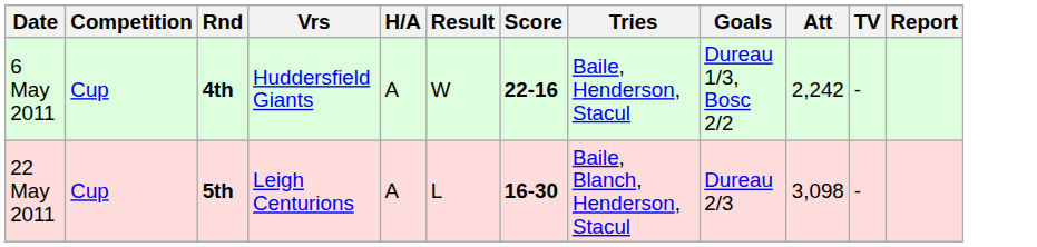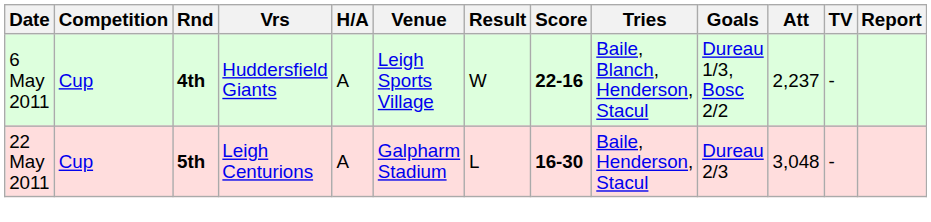 <table class="wikitable"  style="font-size:85%; width:100%;">
 <tr>
 <th>Date</th>
 <th>Competition</th>
 <th>Rnd</th>
 <th>Vrs</th>
 <th>H/A</th>
+<th>Venue</th>
 <th>Result</th>
 <th>Score</th>
 <th>Tries</th>
 <th>Goals</th>
 <th>Att</th>
 <th>TV</th>
 <th>Report</th>
 </tr>
 <tr style="background:#ddffdd;" width=20 | >
 <td>6 May 2011</td>
 <td><a href='#'>Cup</a></td>
 <td><strong>4th</strong></td>
 <td><a href='#'>Huddersfield Giants</a></td>
 <td>A</td>
+<td><a href='#'>Leigh Sports Village</a></td>
 <td>W</td>
 <td><strong>22-16</strong></td>
-<td><a href='#'>Baile</a>, <a href='#'>Henderson</a>, <a href='#'>Stacul</a></td>
+<td><a href='#'>Baile</a>, <a href='#'>Blanch</a>, <a href='#'>Henderson</a>, <a href='#'>Stacul</a></td>
 <td><a href='#'>Dureau</a> 1/3, <a href='#'>Bosc</a> 2/2</td>
-<td>2,242</td>
+<td>2,237</td>
 <td>-</td>
 <td></td>
 </tr>
 <tr style="background:#ffdddd;" width=20 | >
 <td>22 May 2011</td>
 <td><a href='#'>Cup</a></td>
 <td><strong>5th</strong></td>
 <td><a href='#'>Leigh Centurions</a></td>
 <td>A</td>
+<td><a href='#'>Galpharm Stadium</a></td>
 <td>L</td>
 <td><strong>16-30</strong></td>
-<td><a href='#'>Baile</a>, <a href='#'>Blanch</a>, <a href='#'>Henderson</a>, <a href='#'>Stacul</a></td>
+<td><a href='#'>Baile</a>, <a href='#'>Henderson</a>, <a href='#'>Stacul</a></td>
 <td><a href='#'>Dureau</a> 2/3</td>
-<td>3,098</td>
+<td>3,048</td>
 <td>-</td>
 <td></td>
 </tr>
 </table>
